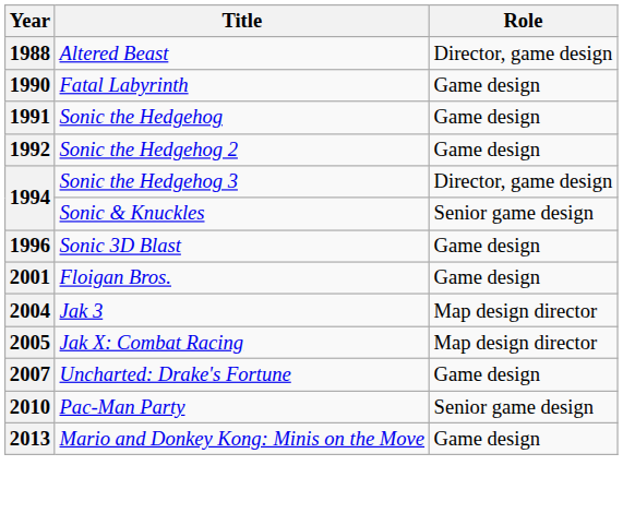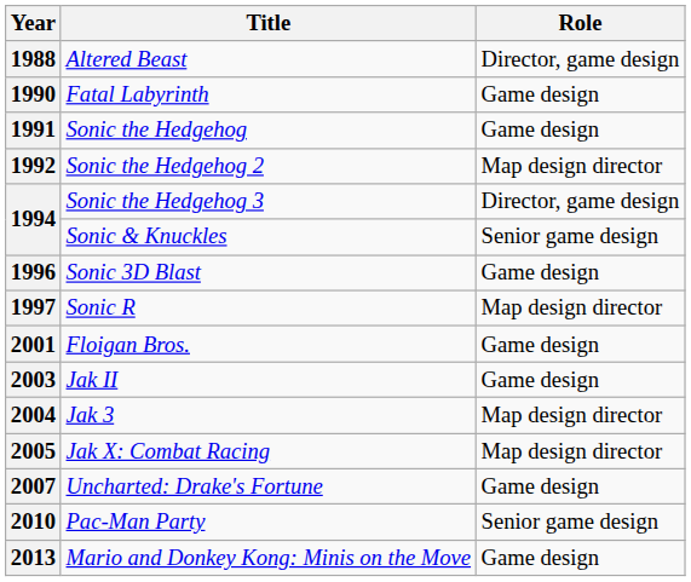 <table class="wikitable sortable">
 <tr>
 <th scope="col">Year</th>
 <th scope="col">Title</th>
 <th scope="col">Role</th>
 </tr>
 <tr>
 <th scope=rowgroup>1988</th>
 <td><em><a href='#'>Altered Beast</a></em></td>
 <td>Director, game design</td>
 </tr>
 <tr>
 <th scope=rowgroup>1990</th>
 <td><em><a href='#'>Fatal Labyrinth</a></em></td>
 <td>Game design</td>
 </tr>
 <tr>
 <th scope=rowgroup>1991</th>
 <td><em><a href='#'>Sonic the Hedgehog</a></em></td>
 <td>Game design</td>
 </tr>
 <tr>
 <th scope=rowgroup>1992</th>
 <td><em><a href='#'>Sonic the Hedgehog 2</a></em></td>
-<td>Game design</td>
+<td>Map design director</td>
 </tr>
 <tr>
 <th scope=rowgroup rowspan="2">1994</th>
 <td><em><a href='#'>Sonic the Hedgehog 3</a></em></td>
 <td>Director, game design</td>
 </tr>
 <tr>
 <td><em><a href='#'>Sonic & Knuckles</a></em></td>
 <td>Senior game design</td>
 </tr>
 <tr>
 <th scope=rowgroup>1996</th>
 <td><em><a href='#'>Sonic 3D Blast</a></em></td>
 <td>Game design</td>
 </tr>
 <tr>
+<th scope=rowgroup>1997</th>
+<td><em><a href='#'>Sonic R</a></em></td>
+<td>Map design director</td>
+</tr>
+<tr>
 <th scope=rowgroup>2001</th>
 <td><em><a href='#'>Floigan Bros.</a></em></td>
+<td>Game design</td>
+</tr>
+<tr>
+<th scope=rowgroup>2003</th>
+<td><em><a href='#'>Jak II</a></em></td>
 <td>Game design</td>
 </tr>
 <tr>
 <th scope=rowgroup>2004</th>
 <td><em><a href='#'>Jak 3</a></em></td>
 <td>Map design director</td>
 </tr>
 <tr>
 <th scope=rowgroup>2005</th>
 <td><em><a href='#'>Jak X: Combat Racing</a></em></td>
 <td>Map design director</td>
 </tr>
 <tr>
 <th scope=rowgroup>2007</th>
 <td><em><a href='#'>Uncharted: Drake's Fortune</a></em></td>
 <td>Game design</td>
 </tr>
 <tr>
 <th scope=rowgroup>2010</th>
 <td><em><a href='#'>Pac-Man Party</a></em></td>
 <td>Senior game design</td>
 </tr>
 <tr>
 <th scope=rowgroup>2013</th>
 <td><em><a href='#'>Mario and Donkey Kong: Minis on the Move</a></em></td>
 <td>Game design</td>
 </tr>
 </table>
